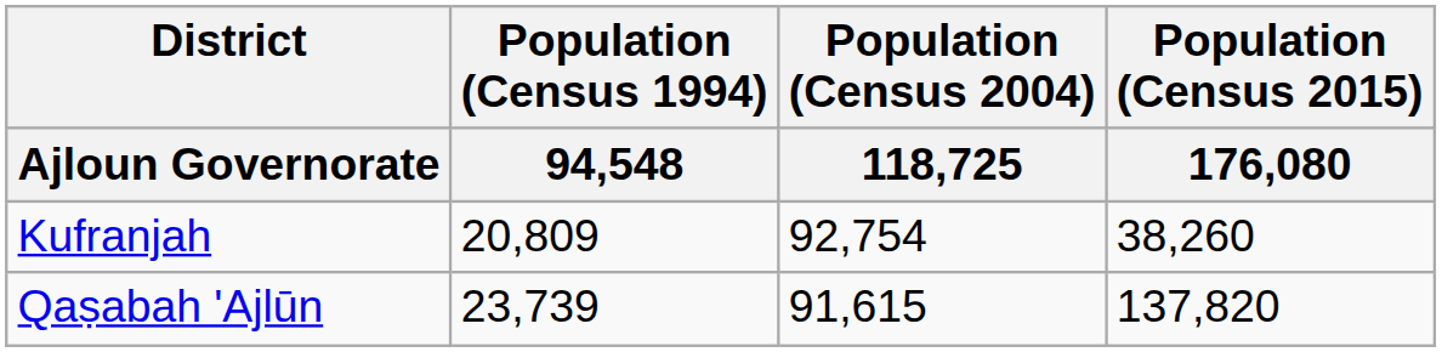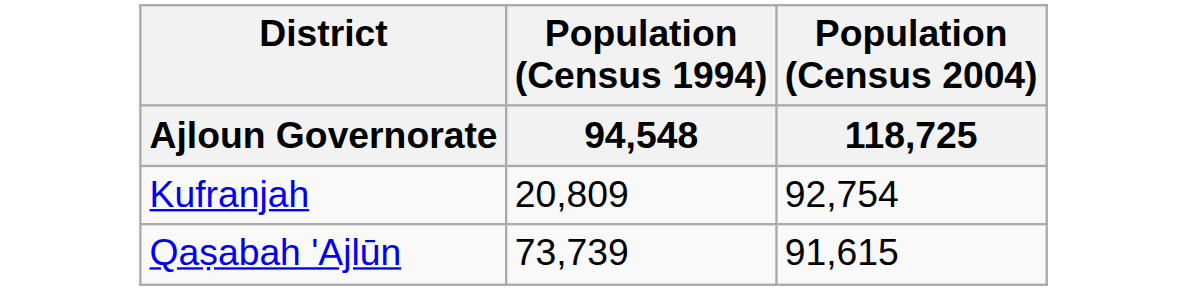 <table class="wikitable sortable" style="margin-left:auto;margin-right:auto" style="text-align:right;">
 <tr bgcolor="#ececec" valign=top>
 <th>District</th>
 <th>Population<br>(Census 1994)</th>
 <th>Population<br>(Census 2004)</th>
-<th>Population<br>(Census 2015)</th>
 </tr>
 <tr bgcolor="#ececec" valign=top>
 <th align="center">Ajloun Governorate</th>
 <th>94,548</th>
 <th>118,725</th>
-<th>176,080</th>
 </tr>
 <tr>
 <td align="left"><a href='#'>Kufranjah</a></td>
 <td>20,809</td>
 <td>92,754</td>
-<td>38,260</td>
 </tr>
 <tr>
 <td align="left"><a href='#'>Qaṣabah 'Ajlūn</a></td>
-<td>23,739</td>
+<td>73,739</td>
 <td>91,615</td>
-<td>137,820</td>
 </tr>
 </table>
